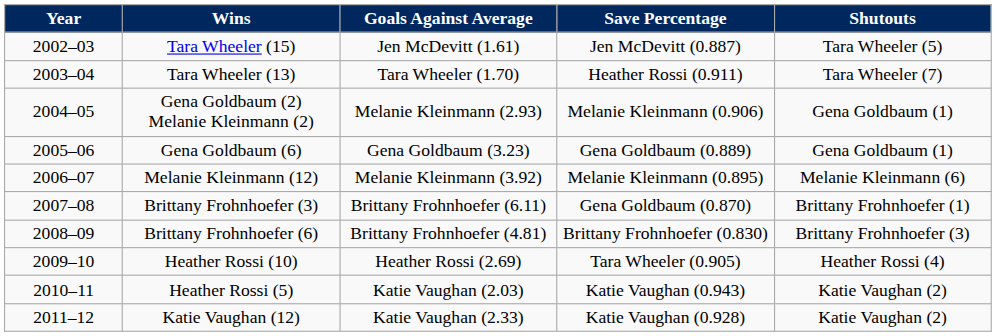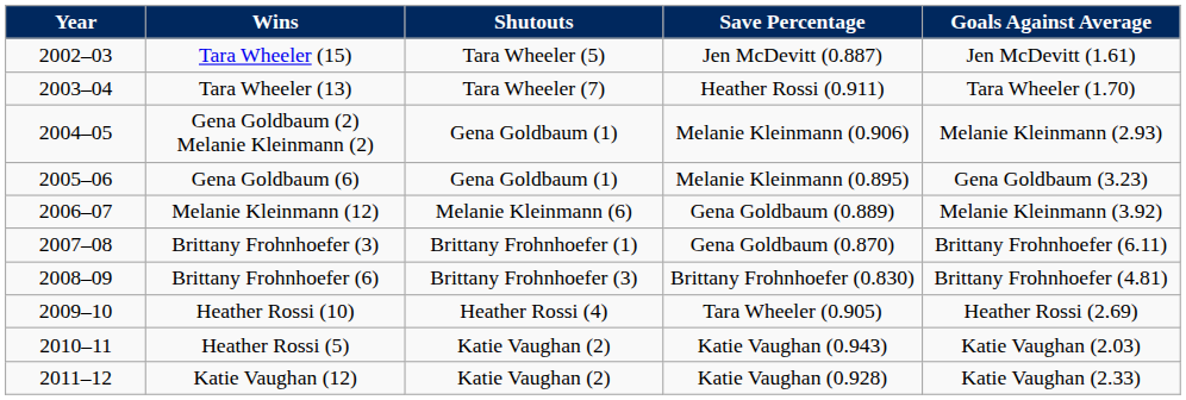 <table class="wikitable">
 <tr align="center"  style=" background:#00285e; color:#ffffff;">
 <td ! scope="col" width="100px"><strong>Year</strong></td>
 <td ! scope="col" width="190px"><strong>Wins</strong></td>
+<td ! scope="col" width="190px"><strong>Shutouts</strong></td>
+<td ! scope="col" width="190px"><strong>Save Percentage</strong></td>
 <td ! scope="col" width="190px"><strong>Goals Against Average</strong></td>
-<td ! scope="col" width="190px"><strong>Save Percentage</strong></td>
-<td ! scope="col" width="190px"><strong>Shutouts</strong></td>
 </tr>
 <tr align="center" bgcolor="">
 <td>2002–03</td>
 <td><a href='#'>Tara Wheeler</a> (15)</td>
+<td>Tara Wheeler (5)</td>
+<td>Jen McDevitt (0.887)</td>
 <td>Jen McDevitt (1.61)</td>
-<td>Jen McDevitt (0.887)</td>
-<td>Tara Wheeler (5)</td>
 </tr>
 <tr align="center" bgcolor="">
 <td>2003–04</td>
 <td>Tara Wheeler (13)</td>
+<td>Tara Wheeler (7)</td>
+<td>Heather Rossi (0.911)</td>
 <td>Tara Wheeler (1.70)</td>
-<td>Heather Rossi (0.911)</td>
-<td>Tara Wheeler (7)</td>
 </tr>
 <tr align="center" bgcolor="">
 <td>2004–05</td>
 <td>Gena Goldbaum (2)<br>Melanie Kleinmann (2)</td>
+<td>Gena Goldbaum (1)</td>
+<td>Melanie Kleinmann (0.906)</td>
 <td>Melanie Kleinmann (2.93)</td>
-<td>Melanie Kleinmann (0.906)</td>
-<td>Gena Goldbaum (1)</td>
 </tr>
 <tr align="center" bgcolor="">
 <td>2005–06</td>
 <td>Gena Goldbaum (6)</td>
+<td>Gena Goldbaum (1)</td>
+<td>Melanie Kleinmann (0.895)</td>
 <td>Gena Goldbaum (3.23)</td>
-<td>Gena Goldbaum (0.889)</td>
-<td>Gena Goldbaum (1)</td>
 </tr>
 <tr align="center" bgcolor="">
 <td>2006–07</td>
 <td>Melanie Kleinmann (12)</td>
+<td>Melanie Kleinmann (6)</td>
+<td>Gena Goldbaum (0.889)</td>
 <td>Melanie Kleinmann (3.92)</td>
-<td>Melanie Kleinmann (0.895)</td>
-<td>Melanie Kleinmann (6)</td>
 </tr>
 <tr align="center" bgcolor="">
 <td>2007–08</td>
 <td>Brittany Frohnhoefer (3)</td>
+<td>Brittany Frohnhoefer (1)</td>
+<td>Gena Goldbaum (0.870)</td>
 <td>Brittany Frohnhoefer (6.11)</td>
-<td>Gena Goldbaum (0.870)</td>
-<td>Brittany Frohnhoefer (1)</td>
 </tr>
 <tr align="center" bgcolor="">
 <td>2008–09</td>
 <td>Brittany Frohnhoefer (6)</td>
+<td>Brittany Frohnhoefer (3)</td>
+<td>Brittany Frohnhoefer (0.830)</td>
 <td>Brittany Frohnhoefer (4.81)</td>
-<td>Brittany Frohnhoefer (0.830)</td>
-<td>Brittany Frohnhoefer (3)</td>
 </tr>
 <tr align="center" bgcolor="">
 <td>2009–10</td>
 <td>Heather Rossi (10)</td>
+<td>Heather Rossi (4)</td>
+<td>Tara Wheeler (0.905)</td>
 <td>Heather Rossi (2.69)</td>
-<td>Tara Wheeler (0.905)</td>
-<td>Heather Rossi (4)</td>
 </tr>
 <tr align="center" bgcolor="">
 <td>2010–11</td>
 <td>Heather Rossi (5)</td>
+<td>Katie Vaughan (2)</td>
+<td>Katie Vaughan (0.943)</td>
 <td>Katie Vaughan (2.03)</td>
-<td>Katie Vaughan (0.943)</td>
-<td>Katie Vaughan (2)</td>
 </tr>
 <tr align="center" bgcolor="">
 <td>2011–12</td>
 <td>Katie Vaughan (12)</td>
+<td>Katie Vaughan (2)</td>
+<td>Katie Vaughan (0.928)</td>
 <td>Katie Vaughan (2.33)</td>
-<td>Katie Vaughan (0.928)</td>
-<td>Katie Vaughan (2)</td>
 </tr>
 </table>
